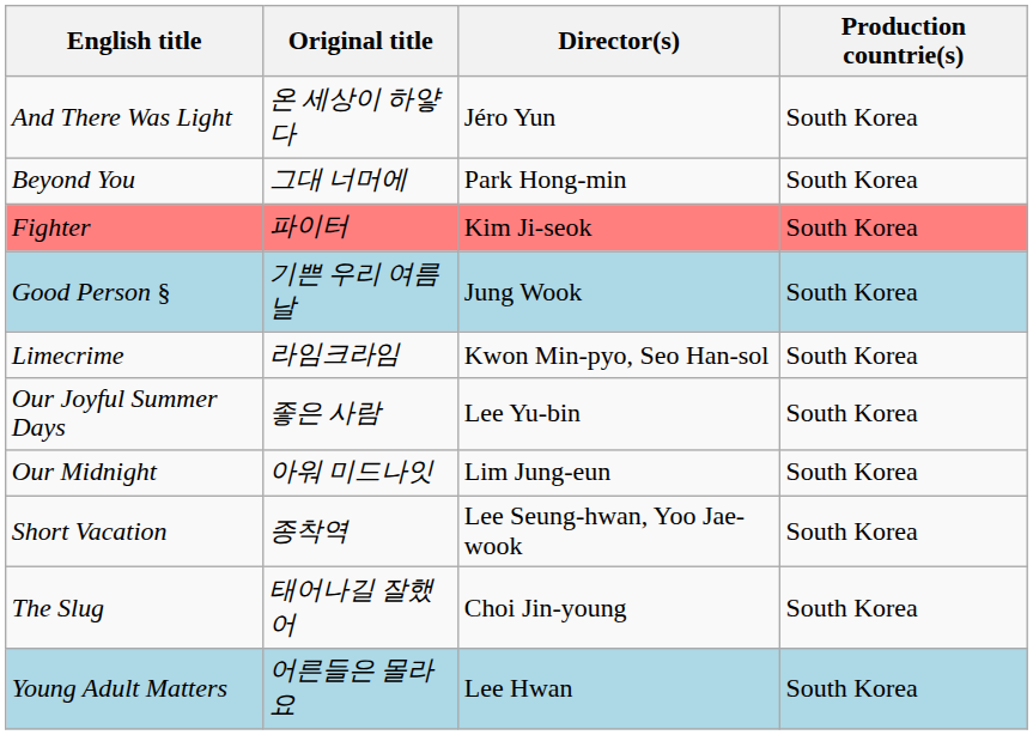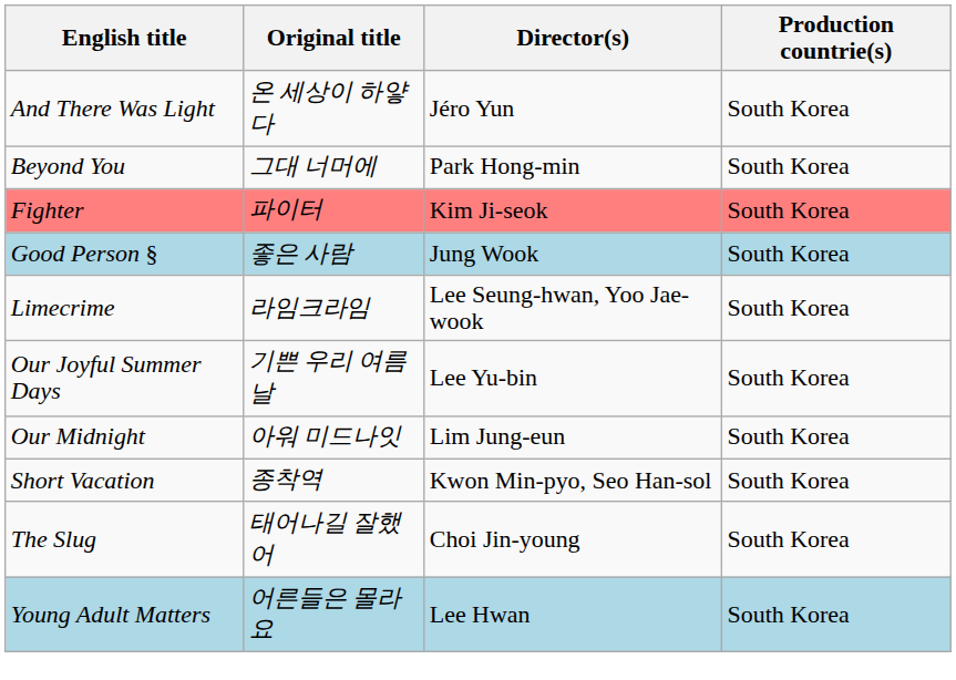 <table class="sortable wikitable" style="width:100%; margin-bottom:4px" cellpadding="5">
 <tr>
 <th scope="col">English title</th>
 <th scope="col">Original title</th>
 <th scope="col">Director(s)</th>
 <th scope="col">Production countrie(s)</th>
 </tr>
 <tr>
 <td><em>And There Was Light</em></td>
 <td><em>온 세상이 하얗다</em></td>
 <td>Jéro Yun</td>
 <td>South Korea</td>
 </tr>
 <tr>
 <td><em>Beyond You</em></td>
 <td><em>그대 너머에</em></td>
 <td>Park Hong-min</td>
 <td>South Korea</td>
 </tr>
 <tr style="background:#FF7F7F">
 <td><em>Fighter</em> </td>
 <td><em>파이터</em></td>
 <td>Kim Ji-seok</td>
 <td>South Korea</td>
 </tr>
 <tr style="background:#ADD8E6">
 <td><em>Good Person</em>  §</td>
-<td><em>기쁜 우리 여름날</em></td>
+<td><em>좋은 사람</em></td>
 <td>Jung Wook</td>
 <td>South Korea</td>
 </tr>
 <tr>
 <td><em>Limecrime</em> </td>
 <td><em>라임크라임</em></td>
-<td>Kwon Min-pyo, Seo Han-sol</td>
+<td>Lee Seung-hwan, Yoo Jae-wook</td>
 <td>South Korea</td>
 </tr>
 <tr>
 <td><em>Our Joyful Summer Days</em></td>
-<td><em>좋은 사람</em></td>
+<td><em>기쁜 우리 여름날</em></td>
 <td>Lee Yu-bin</td>
 <td>South Korea</td>
 </tr>
 <tr>
 <td><em>Our Midnight</em></td>
 <td><em>아워 미드나잇</em></td>
 <td>Lim Jung-eun</td>
 <td>South Korea</td>
 </tr>
 <tr>
 <td><em>Short Vacation</em></td>
 <td><em>종착역</em></td>
-<td>Lee Seung-hwan, Yoo Jae-wook</td>
+<td>Kwon Min-pyo, Seo Han-sol</td>
 <td>South Korea</td>
 </tr>
 <tr>
 <td><em>The Slug</em></td>
 <td><em>태어나길 잘했어</em></td>
 <td>Choi Jin-young</td>
 <td>South Korea</td>
 </tr>
 <tr style="background:#ADD8E6">
 <td><em>Young Adult Matters</em>  </td>
 <td><em>어른들은 몰라요</em></td>
 <td>Lee Hwan</td>
 <td>South Korea</td>
 </tr>
 </table>
